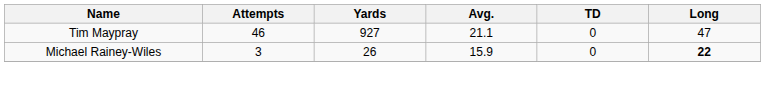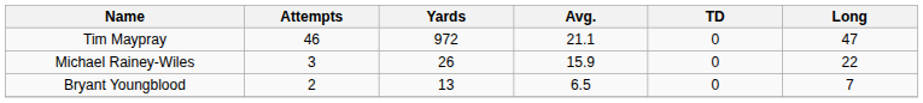 <table class="wikitable sortable">
 <tr>
 <th bgcolor="#DDDDFF" width="16%">Name</th>
 <th bgcolor="#DDDDFF" width="9%">Attempts</th>
 <th bgcolor="#DDDDFF" width="9%">Yards</th>
 <th bgcolor="#DDDDFF" width="9%">Avg.</th>
 <th bgcolor="#DDDDFF" width="9%">TD</th>
 <th bgcolor="#DDDDFF" width="9%">Long</th>
 </tr>
 <tr align="center">
 <td>Tim Maypray</td>
 <td>46</td>
-<td>927</td>
+<td>972</td>
 <td>21.1</td>
 <td>0</td>
 <td>47</td>
 </tr>
 <tr align="center">
 <td>Michael Rainey-Wiles</td>
 <td>3</td>
 <td>26</td>
 <td>15.9</td>
 <td>0</td>
-<td><strong>22</strong></td>
+<td>22</td>
+</tr>
+<tr align="center">
+<td>Bryant Youngblood</td>
+<td>2</td>
+<td>13</td>
+<td>6.5</td>
+<td>0</td>
+<td>7</td>
 </tr>
 <tr align="center">
 </tr>
 </table>
